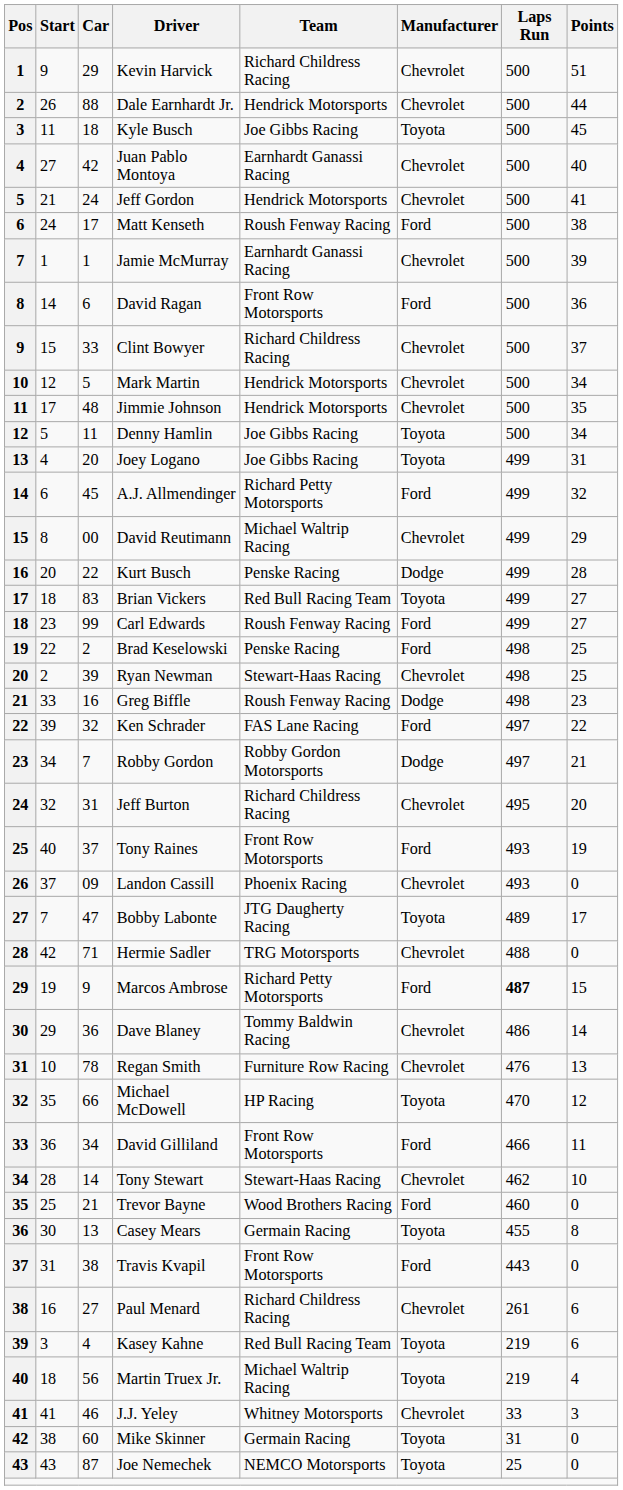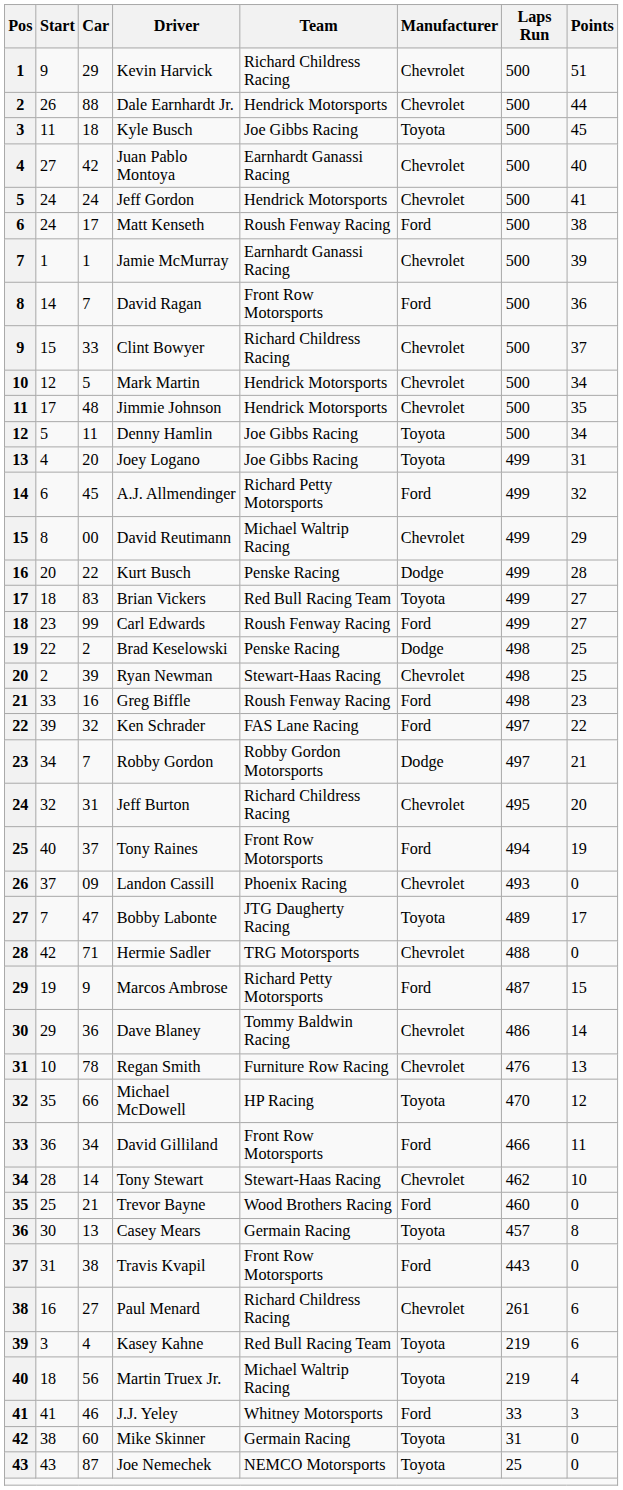 <table class="sortable wikitable" border="1">
 <tr>
 </tr>
 <tr>
 <th scope="col">Pos</th>
 <th scope="col">Start</th>
 <th scope="col">Car</th>
 <th scope="col">Driver</th>
 <th scope="col">Team</th>
 <th scope="col">Manufacturer</th>
 <th scope="col">Laps Run</th>
 <th scope="col">Points</th>
 </tr>
 <tr>
 <th scope="row">1</th>
 <td>9</td>
 <td>29</td>
 <td>Kevin Harvick</td>
 <td>Richard Childress Racing</td>
 <td>Chevrolet</td>
 <td>500</td>
 <td>51</td>
 </tr>
 <tr>
 <th scope="row">2</th>
 <td>26</td>
 <td>88</td>
 <td>Dale Earnhardt Jr.</td>
 <td>Hendrick Motorsports</td>
 <td>Chevrolet</td>
 <td>500</td>
 <td>44</td>
 </tr>
 <tr>
 <th scope="row">3</th>
 <td>11</td>
 <td>18</td>
 <td>Kyle Busch</td>
 <td>Joe Gibbs Racing</td>
 <td>Toyota</td>
 <td>500</td>
 <td>45</td>
 </tr>
 <tr>
 <th scope="row">4</th>
 <td>27</td>
 <td>42</td>
 <td>Juan Pablo Montoya</td>
 <td>Earnhardt Ganassi Racing</td>
 <td>Chevrolet</td>
 <td>500</td>
 <td>40</td>
 </tr>
 <tr>
 <th scope="row">5</th>
-<td>21</td>
+<td>24</td>
 <td>24</td>
 <td>Jeff Gordon</td>
 <td>Hendrick Motorsports</td>
 <td>Chevrolet</td>
 <td>500</td>
 <td>41</td>
 </tr>
 <tr>
 <th scope="row">6</th>
 <td>24</td>
 <td>17</td>
 <td>Matt Kenseth</td>
 <td>Roush Fenway Racing</td>
 <td>Ford</td>
 <td>500</td>
 <td>38</td>
 </tr>
 <tr>
 <th scope="row">7</th>
 <td>1</td>
 <td>1</td>
 <td>Jamie McMurray</td>
 <td>Earnhardt Ganassi Racing</td>
 <td>Chevrolet</td>
 <td>500</td>
 <td>39</td>
 </tr>
 <tr>
 <th scope="row">8</th>
 <td>14</td>
-<td>6</td>
+<td>7</td>
 <td>David Ragan</td>
 <td>Front Row Motorsports</td>
 <td>Ford</td>
 <td>500</td>
 <td>36</td>
 </tr>
 <tr>
 <th scope="row">9</th>
 <td>15</td>
 <td>33</td>
 <td>Clint Bowyer</td>
 <td>Richard Childress Racing</td>
 <td>Chevrolet</td>
 <td>500</td>
 <td>37</td>
 </tr>
 <tr>
 <th scope="row">10</th>
 <td>12</td>
 <td>5</td>
 <td>Mark Martin</td>
 <td>Hendrick Motorsports</td>
 <td>Chevrolet</td>
 <td>500</td>
 <td>34</td>
 </tr>
 <tr>
 <th scope="row">11</th>
 <td>17</td>
 <td>48</td>
 <td>Jimmie Johnson</td>
 <td>Hendrick Motorsports</td>
 <td>Chevrolet</td>
 <td>500</td>
 <td>35</td>
 </tr>
 <tr>
 <th scope="row">12</th>
 <td>5</td>
 <td>11</td>
 <td>Denny Hamlin</td>
 <td>Joe Gibbs Racing</td>
 <td>Toyota</td>
 <td>500</td>
 <td>34</td>
 </tr>
 <tr>
 <th scope="row">13</th>
 <td>4</td>
 <td>20</td>
 <td>Joey Logano</td>
 <td>Joe Gibbs Racing</td>
 <td>Toyota</td>
 <td>499</td>
 <td>31</td>
 </tr>
 <tr>
 <th scope="row">14</th>
 <td>6</td>
 <td>45</td>
 <td>A.J. Allmendinger</td>
 <td>Richard Petty Motorsports</td>
 <td>Ford</td>
 <td>499</td>
 <td>32</td>
 </tr>
 <tr>
 <th scope="row">15</th>
 <td>8</td>
 <td>00</td>
 <td>David Reutimann</td>
 <td>Michael Waltrip Racing</td>
 <td>Chevrolet</td>
 <td>499</td>
 <td>29</td>
 </tr>
 <tr>
 <th scope="row">16</th>
 <td>20</td>
 <td>22</td>
 <td>Kurt Busch</td>
 <td>Penske Racing</td>
 <td>Dodge</td>
 <td>499</td>
 <td>28</td>
 </tr>
 <tr>
 <th scope="row">17</th>
 <td>18</td>
 <td>83</td>
 <td>Brian Vickers</td>
 <td>Red Bull Racing Team</td>
 <td>Toyota</td>
 <td>499</td>
 <td>27</td>
 </tr>
 <tr>
 <th scope="row">18</th>
 <td>23</td>
 <td>99</td>
 <td>Carl Edwards</td>
 <td>Roush Fenway Racing</td>
 <td>Ford</td>
 <td>499</td>
 <td>27</td>
 </tr>
 <tr>
 <th scope="row">19</th>
 <td>22</td>
 <td>2</td>
 <td>Brad Keselowski</td>
 <td>Penske Racing</td>
-<td>Ford</td>
+<td>Dodge</td>
 <td>498</td>
 <td>25</td>
 </tr>
 <tr>
 <th scope="row">20</th>
 <td>2</td>
 <td>39</td>
 <td>Ryan Newman</td>
 <td>Stewart-Haas Racing</td>
 <td>Chevrolet</td>
 <td>498</td>
 <td>25</td>
 </tr>
 <tr>
 <th scope="row">21</th>
 <td>33</td>
 <td>16</td>
 <td>Greg Biffle</td>
 <td>Roush Fenway Racing</td>
-<td>Dodge</td>
+<td>Ford</td>
 <td>498</td>
 <td>23</td>
 </tr>
 <tr>
 <th scope="row">22</th>
 <td>39</td>
 <td>32</td>
 <td>Ken Schrader</td>
 <td>FAS Lane Racing</td>
 <td>Ford</td>
 <td>497</td>
 <td>22</td>
 </tr>
 <tr>
 <th scope="row">23</th>
 <td>34</td>
 <td>7</td>
 <td>Robby Gordon</td>
 <td>Robby Gordon Motorsports</td>
 <td>Dodge</td>
 <td>497</td>
 <td>21</td>
 </tr>
 <tr>
 <th scope="row">24</th>
 <td>32</td>
 <td>31</td>
 <td>Jeff Burton</td>
 <td>Richard Childress Racing</td>
 <td>Chevrolet</td>
 <td>495</td>
 <td>20</td>
 </tr>
 <tr>
 <th scope="row">25</th>
 <td>40</td>
 <td>37</td>
 <td>Tony Raines</td>
 <td>Front Row Motorsports</td>
 <td>Ford</td>
-<td>493</td>
+<td>494</td>
 <td>19</td>
 </tr>
 <tr>
 <th scope="row">26</th>
 <td>37</td>
 <td>09</td>
 <td>Landon Cassill</td>
 <td>Phoenix Racing</td>
 <td>Chevrolet</td>
 <td>493</td>
 <td>0</td>
 </tr>
 <tr>
 <th scope="row">27</th>
 <td>7</td>
 <td>47</td>
 <td>Bobby Labonte</td>
 <td>JTG Daugherty Racing</td>
 <td>Toyota</td>
 <td>489</td>
 <td>17</td>
 </tr>
 <tr>
 <th scope="row">28</th>
 <td>42</td>
 <td>71</td>
 <td>Hermie Sadler</td>
 <td>TRG Motorsports</td>
 <td>Chevrolet</td>
 <td>488</td>
 <td>0</td>
 </tr>
 <tr>
 <th scope="row">29</th>
 <td>19</td>
 <td>9</td>
 <td>Marcos Ambrose</td>
 <td>Richard Petty Motorsports</td>
 <td>Ford</td>
-<td><strong>487</strong></td>
+<td>487</td>
 <td>15</td>
 </tr>
 <tr>
 <th scope="row">30</th>
 <td>29</td>
 <td>36</td>
 <td>Dave Blaney</td>
 <td>Tommy Baldwin Racing</td>
 <td>Chevrolet</td>
 <td>486</td>
 <td>14</td>
 </tr>
 <tr>
 <th scope="row">31</th>
 <td>10</td>
 <td>78</td>
 <td>Regan Smith</td>
 <td>Furniture Row Racing</td>
 <td>Chevrolet</td>
 <td>476</td>
 <td>13</td>
 </tr>
 <tr>
 <th scope="row">32</th>
 <td>35</td>
 <td>66</td>
 <td>Michael McDowell</td>
 <td>HP Racing</td>
 <td>Toyota</td>
 <td>470</td>
 <td>12</td>
 </tr>
 <tr>
 <th scope="row">33</th>
 <td>36</td>
 <td>34</td>
 <td>David Gilliland</td>
 <td>Front Row Motorsports</td>
 <td>Ford</td>
 <td>466</td>
 <td>11</td>
 </tr>
 <tr>
 <th scope="row">34</th>
 <td>28</td>
 <td>14</td>
 <td>Tony Stewart</td>
 <td>Stewart-Haas Racing</td>
 <td>Chevrolet</td>
 <td>462</td>
 <td>10</td>
 </tr>
 <tr>
 <th scope="row">35</th>
 <td>25</td>
 <td>21</td>
 <td>Trevor Bayne</td>
 <td>Wood Brothers Racing</td>
 <td>Ford</td>
 <td>460</td>
 <td>0</td>
 </tr>
 <tr>
 <th scope="row">36</th>
 <td>30</td>
 <td>13</td>
 <td>Casey Mears</td>
 <td>Germain Racing</td>
 <td>Toyota</td>
-<td>455</td>
+<td>457</td>
 <td>8</td>
 </tr>
 <tr>
 <th scope="row">37</th>
 <td>31</td>
 <td>38</td>
 <td>Travis Kvapil</td>
 <td>Front Row Motorsports</td>
 <td>Ford</td>
 <td>443</td>
 <td>0</td>
 </tr>
 <tr>
 <th scope="row">38</th>
 <td>16</td>
 <td>27</td>
 <td>Paul Menard</td>
 <td>Richard Childress Racing</td>
 <td>Chevrolet</td>
 <td>261</td>
 <td>6</td>
 </tr>
 <tr>
 <th scope="row">39</th>
 <td>3</td>
 <td>4</td>
 <td>Kasey Kahne</td>
 <td>Red Bull Racing Team</td>
 <td>Toyota</td>
 <td>219</td>
 <td>6</td>
 </tr>
 <tr>
 <th scope="row">40</th>
 <td>18</td>
 <td>56</td>
 <td>Martin Truex Jr.</td>
 <td>Michael Waltrip Racing</td>
 <td>Toyota</td>
 <td>219</td>
 <td>4</td>
 </tr>
 <tr>
 <th scope="row">41</th>
 <td>41</td>
 <td>46</td>
 <td>J.J. Yeley</td>
 <td>Whitney Motorsports</td>
-<td>Chevrolet</td>
+<td>Ford</td>
 <td>33</td>
 <td>3</td>
 </tr>
 <tr>
 <th scope="row">42</th>
 <td>38</td>
 <td>60</td>
 <td>Mike Skinner</td>
 <td>Germain Racing</td>
 <td>Toyota</td>
 <td>31</td>
 <td>0</td>
 </tr>
 <tr>
 <th scope="row">43</th>
 <td>43</td>
 <td>87</td>
 <td>Joe Nemechek</td>
 <td>NEMCO Motorsports</td>
 <td>Toyota</td>
 <td>25</td>
 <td>0</td>
 </tr>
 <tr class="sortbottom">
 <td colspan="9"></td>
 </tr>
 </table>
